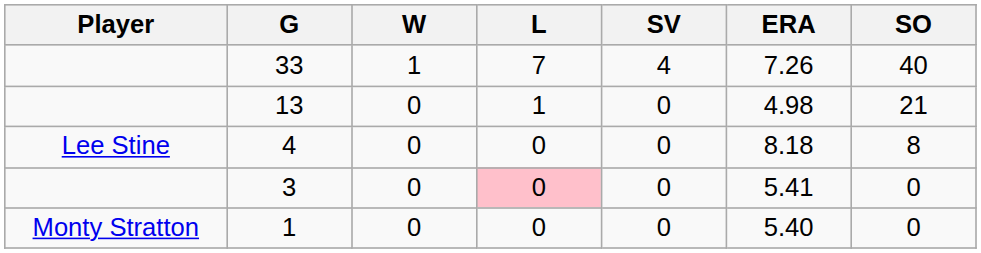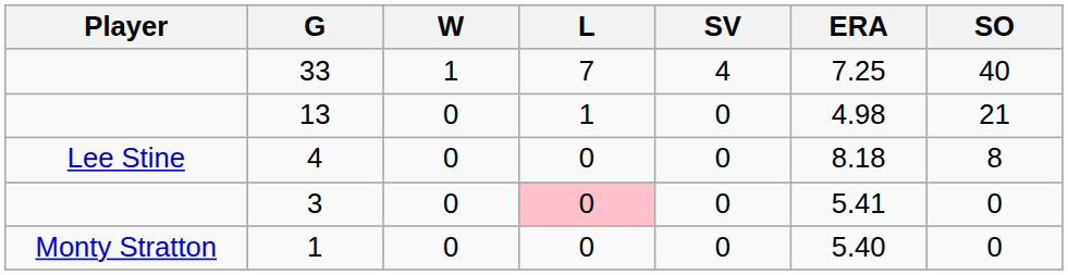 <table class="wikitable sortable">
 <tr>
 <th bgcolor="#DDDDFF" width="16%">Player</th>
 <th bgcolor="#DDDDFF" width="9%">G</th>
 <th bgcolor="#DDDDFF" width="9%">W</th>
 <th bgcolor="#DDDDFF" width="9%">L</th>
 <th bgcolor="#DDDDFF" width="9%">SV</th>
 <th bgcolor="#DDDDFF" width="9%">ERA</th>
 <th bgcolor="#DDDDFF" width="9%">SO</th>
 </tr>
 <tr align="center">
 <td></td>
 <td>33</td>
 <td>1</td>
 <td>7</td>
 <td>4</td>
-<td>7.26</td>
+<td>7.25</td>
 <td>40</td>
 </tr>
 <tr align="center">
 <td></td>
 <td>13</td>
 <td>0</td>
 <td>1</td>
 <td>0</td>
 <td>4.98</td>
 <td>21</td>
 </tr>
 <tr align="center">
 <td><a href='#'>Lee Stine</a></td>
 <td>4</td>
 <td>0</td>
 <td>0</td>
 <td>0</td>
 <td>8.18</td>
 <td>8</td>
 </tr>
 <tr align="center">
 <td></td>
 <td>3</td>
 <td>0</td>
 <td style="background: pink;">0</td>
 <td>0</td>
 <td>5.41</td>
 <td>0</td>
 </tr>
 <tr align="center">
 <td><a href='#'>Monty Stratton</a></td>
 <td>1</td>
 <td>0</td>
 <td>0</td>
 <td>0</td>
 <td>5.40</td>
 <td>0</td>
 </tr>
 </table>
